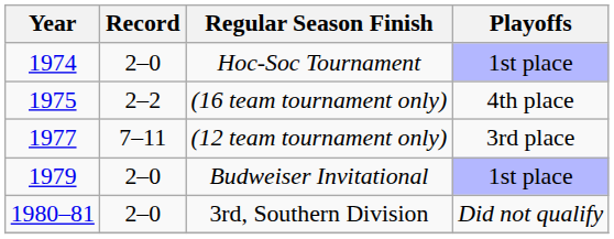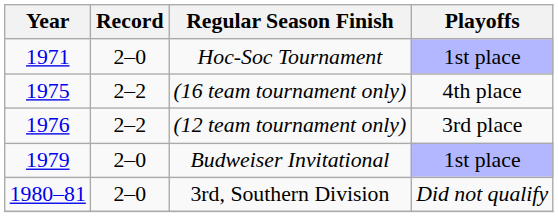 <table class="wikitable" style="text-align:center">
 <tr>
 <th>Year</th>
 <th>Record</th>
 <th>Regular Season Finish</th>
 <th>Playoffs</th>
 </tr>
 <tr>
-<td><a href='#'>1974</a></td>
+<td><a href='#'>1971</a></td>
 <td>2–0</td>
 <td><em>Hoc-Soc Tournament</em></td>
 <td bgcolor="#B3B7FF">1st place</td>
 </tr>
 <tr>
 <td><a href='#'>1975</a></td>
 <td>2–2</td>
 <td><em>(16 team tournament only)</em></td>
 <td>4th place</td>
 </tr>
 <tr>
-<td><a href='#'>1977</a></td>
-<td>7–11</td>
+<td><a href='#'>1976</a></td>
+<td>2–2</td>
 <td><em>(12 team tournament only)</em></td>
 <td>3rd place</td>
 </tr>
 <tr>
 <td><a href='#'>1979</a></td>
 <td>2–0</td>
 <td><em>Budweiser Invitational</em></td>
 <td bgcolor="#B3B7FF">1st place</td>
 </tr>
 <tr>
 <td><a href='#'>1980–81</a></td>
 <td>2–0</td>
 <td>3rd, Southern Division</td>
 <td><em>Did not qualify</em></td>
 </tr>
 <tr>
 </tr>
 </table>
